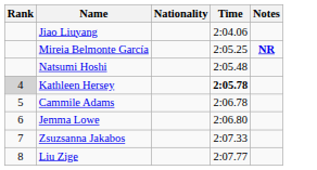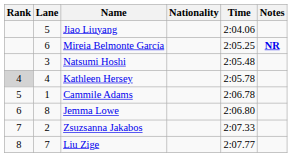 <table class="wikitable sortable" style="text-align:center">
 <tr>
 <th>Rank</th>
+<th>Lane</th>
 <th>Name</th>
 <th>Nationality</th>
 <th>Time</th>
 <th>Notes</th>
 </tr>
 <tr>
 <td></td>
+<td>5</td>
 <td align=left><a href='#'>Jiao Liuyang</a></td>
 <td align=left></td>
 <td>2:04.06</td>
 <td></td>
 </tr>
 <tr>
 <td></td>
+<td>6</td>
 <td align=left><a href='#'>Mireia Belmonte García</a></td>
 <td align=left></td>
 <td>2:05.25</td>
 <td><strong><a href='#'>NR</a></strong></td>
 </tr>
 <tr>
 <td></td>
+<td>3</td>
 <td align=left><a href='#'>Natsumi Hoshi</a></td>
 <td align=left></td>
 <td>2:05.48</td>
 <td></td>
 </tr>
 <tr>
 <td style="background: lightgrey;">4</td>
+<td>4</td>
 <td align=left><a href='#'>Kathleen Hersey</a></td>
 <td align=left></td>
-<td><strong>2:05.78</strong></td>
+<td>2:05.78</td>
 <td></td>
 </tr>
 <tr>
 <td>5</td>
+<td>1</td>
 <td align=left><a href='#'>Cammile Adams</a></td>
 <td align=left></td>
 <td>2:06.78</td>
 <td></td>
 </tr>
 <tr>
 <td>6</td>
+<td>8</td>
 <td align=left><a href='#'>Jemma Lowe</a></td>
 <td align=left></td>
 <td>2:06.80</td>
 <td></td>
 </tr>
 <tr>
 <td>7</td>
+<td>2</td>
 <td align=left><a href='#'>Zsuzsanna Jakabos</a></td>
 <td align=left></td>
 <td>2:07.33</td>
 <td></td>
 </tr>
 <tr>
 <td>8</td>
+<td>7</td>
 <td align=left><a href='#'>Liu Zige</a></td>
 <td align=left></td>
 <td>2:07.77</td>
 <td></td>
 </tr>
 </table>
